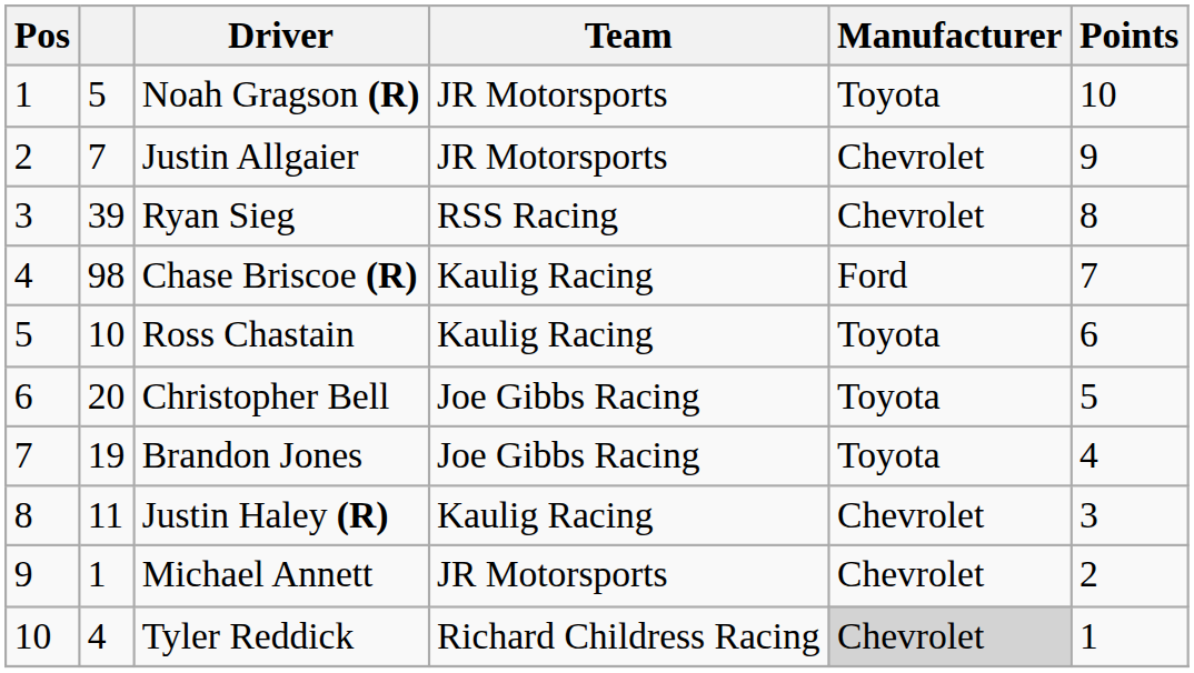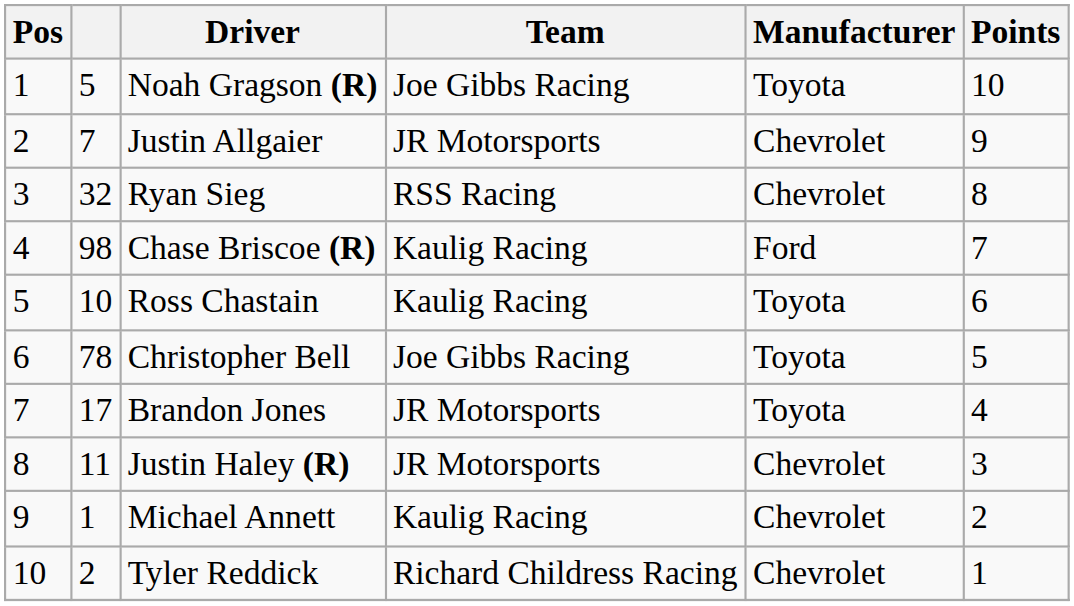 <table class="wikitable" style="font-size:98%">
 <tr>
 <th>Pos</th>
 <th></th>
 <th>Driver</th>
 <th>Team</th>
 <th>Manufacturer</th>
 <th>Points</th>
 </tr>
 <tr>
 <td>1</td>
 <td>5</td>
 <td>Noah Gragson <strong>(R)</strong></td>
-<td>JR Motorsports</td>
+<td>Joe Gibbs Racing</td>
 <td>Toyota</td>
 <td>10</td>
 </tr>
 <tr>
 <td>2</td>
 <td>7</td>
 <td>Justin Allgaier</td>
 <td>JR Motorsports</td>
 <td>Chevrolet</td>
 <td>9</td>
 </tr>
 <tr>
 <td>3</td>
-<td>39</td>
+<td>32</td>
 <td>Ryan Sieg</td>
 <td>RSS Racing</td>
 <td>Chevrolet</td>
 <td>8</td>
 </tr>
 <tr>
 <td>4</td>
 <td>98</td>
 <td>Chase Briscoe <strong>(R)</strong></td>
 <td>Kaulig Racing</td>
 <td>Ford</td>
 <td>7</td>
 </tr>
 <tr>
 <td>5</td>
 <td>10</td>
 <td>Ross Chastain</td>
 <td>Kaulig Racing</td>
 <td>Toyota</td>
 <td>6</td>
 </tr>
 <tr>
 <td>6</td>
-<td>20</td>
+<td>78</td>
 <td>Christopher Bell</td>
 <td>Joe Gibbs Racing</td>
 <td>Toyota</td>
 <td>5</td>
 </tr>
 <tr>
 <td>7</td>
-<td>19</td>
+<td>17</td>
 <td>Brandon Jones</td>
-<td>Joe Gibbs Racing</td>
+<td>JR Motorsports</td>
 <td>Toyota</td>
 <td>4</td>
 </tr>
 <tr>
 <td>8</td>
 <td>11</td>
 <td>Justin Haley <strong>(R)</strong></td>
-<td>Kaulig Racing</td>
+<td>JR Motorsports</td>
 <td>Chevrolet</td>
 <td>3</td>
 </tr>
 <tr>
 <td>9</td>
 <td>1</td>
 <td>Michael Annett</td>
-<td>JR Motorsports</td>
+<td>Kaulig Racing</td>
 <td>Chevrolet</td>
 <td>2</td>
 </tr>
 <tr>
 <td>10</td>
-<td>4</td>
+<td>2</td>
 <td>Tyler Reddick</td>
 <td>Richard Childress Racing</td>
-<td style="background: lightgrey;">Chevrolet</td>
+<td>Chevrolet</td>
 <td>1</td>
 </tr>
 <tr>
 </tr>
 </table>
